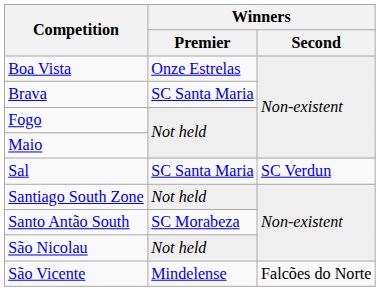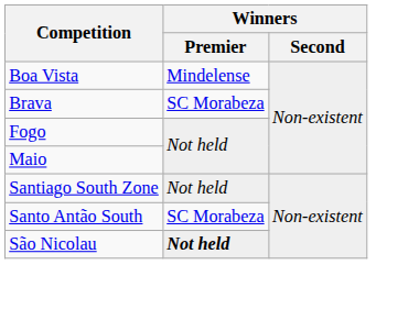 <table class="wikitable">
 <tr>
 <th rowspan=2>Competition</th>
 <th colspan=2>Winners</th>
 </tr>
 <tr>
 <th>Premier</th>
 <th>Second</th>
 </tr>
 <tr>
 <td><a href='#'>Boa Vista</a></td>
-<td><a href='#'>Onze Estrelas</a></td>
+<td><a href='#'>Mindelense</a></td>
 <td rowspan=4 bgcolor=EFEFEF><em>Non-existent</em></td>
 </tr>
 <tr>
 <td><a href='#'>Brava</a></td>
-<td><a href='#'>SC Santa Maria</a></td>
+<td><a href='#'>SC Morabeza</a></td>
 </tr>
 <tr>
 <td><a href='#'>Fogo</a></td>
 <td rowspan=2 bgcolor=EFEFEF><em>Not held</em></td>
 </tr>
 <tr>
 <td><a href='#'>Maio</a></td>
-</tr>
-<tr>
-<td><a href='#'>Sal</a></td>
-<td><a href='#'>SC Santa Maria</a></td>
-<td><a href='#'>SC Verdun</a></td>
 </tr>
 <tr>
 <td><a href='#'>Santiago South Zone</a></td>
 <td bgcolor=EFEFEF><em>Not held</em></td>
 <td rowspan=3 bgcolor=EFEFEF><em>Non-existent</em></td>
 </tr>
 <tr>
 <td><a href='#'>Santo Antão South</a></td>
 <td><a href='#'>SC Morabeza</a></td>
 </tr>
 <tr>
 <td><a href='#'>São Nicolau</a></td>
-<td bgcolor=EFEFEF><em>Not held</em></td>
-</tr>
-<tr>
-<td><a href='#'>São Vicente</a></td>
-<td><a href='#'>Mindelense</a></td>
-<td>Falcões do Norte</td>
+<td bgcolor=EFEFEF><strong><em>Not held</em></strong></td>
 </tr>
 </table>
